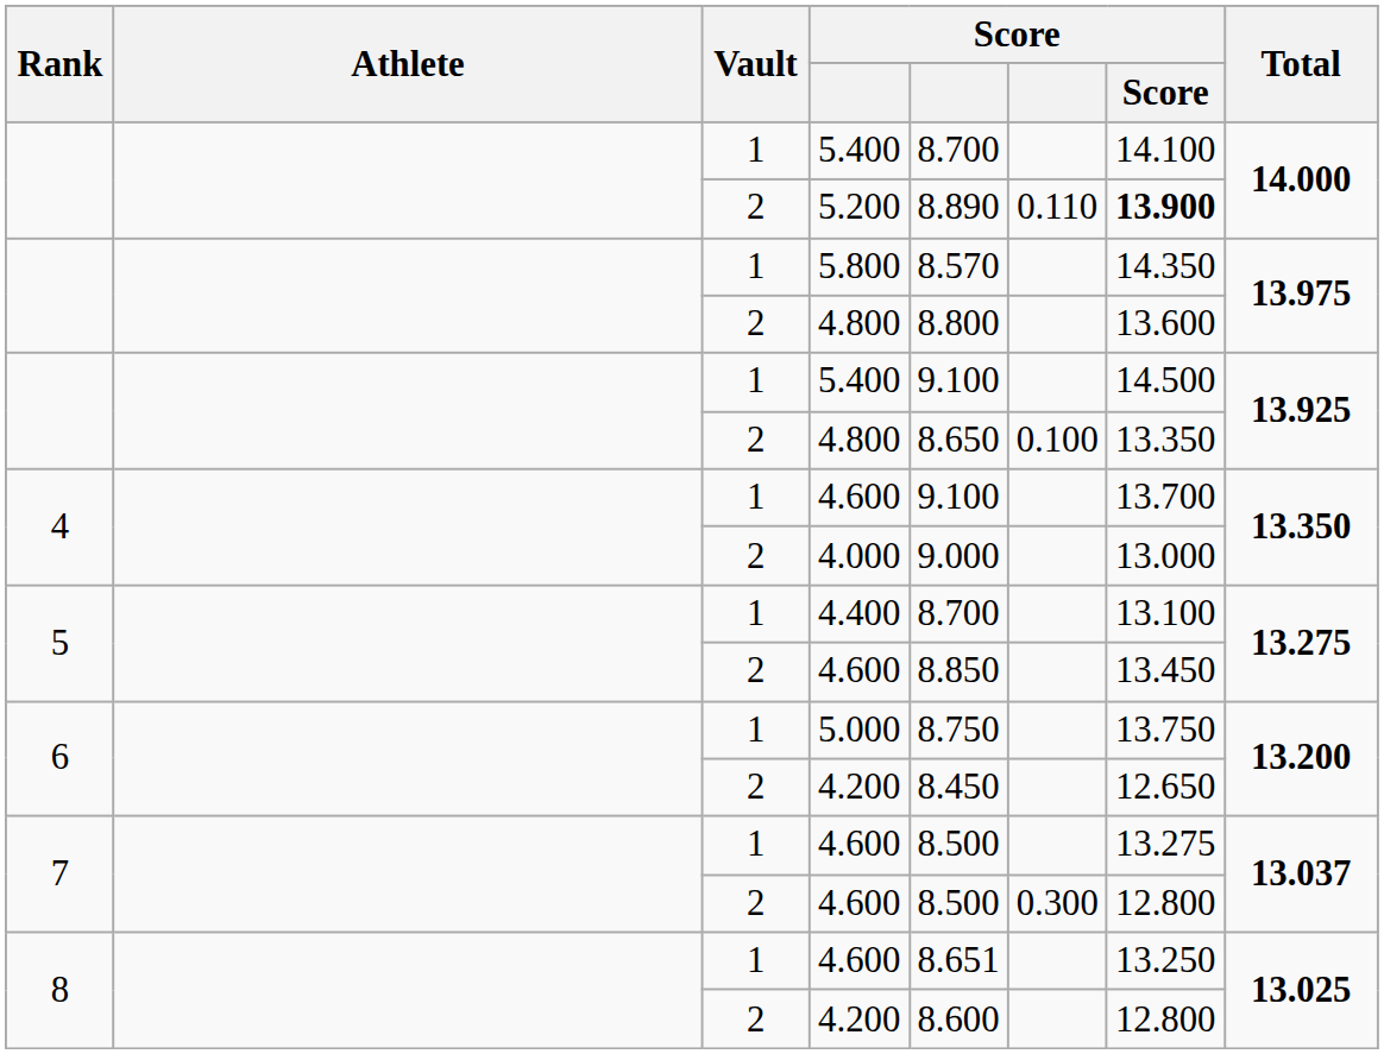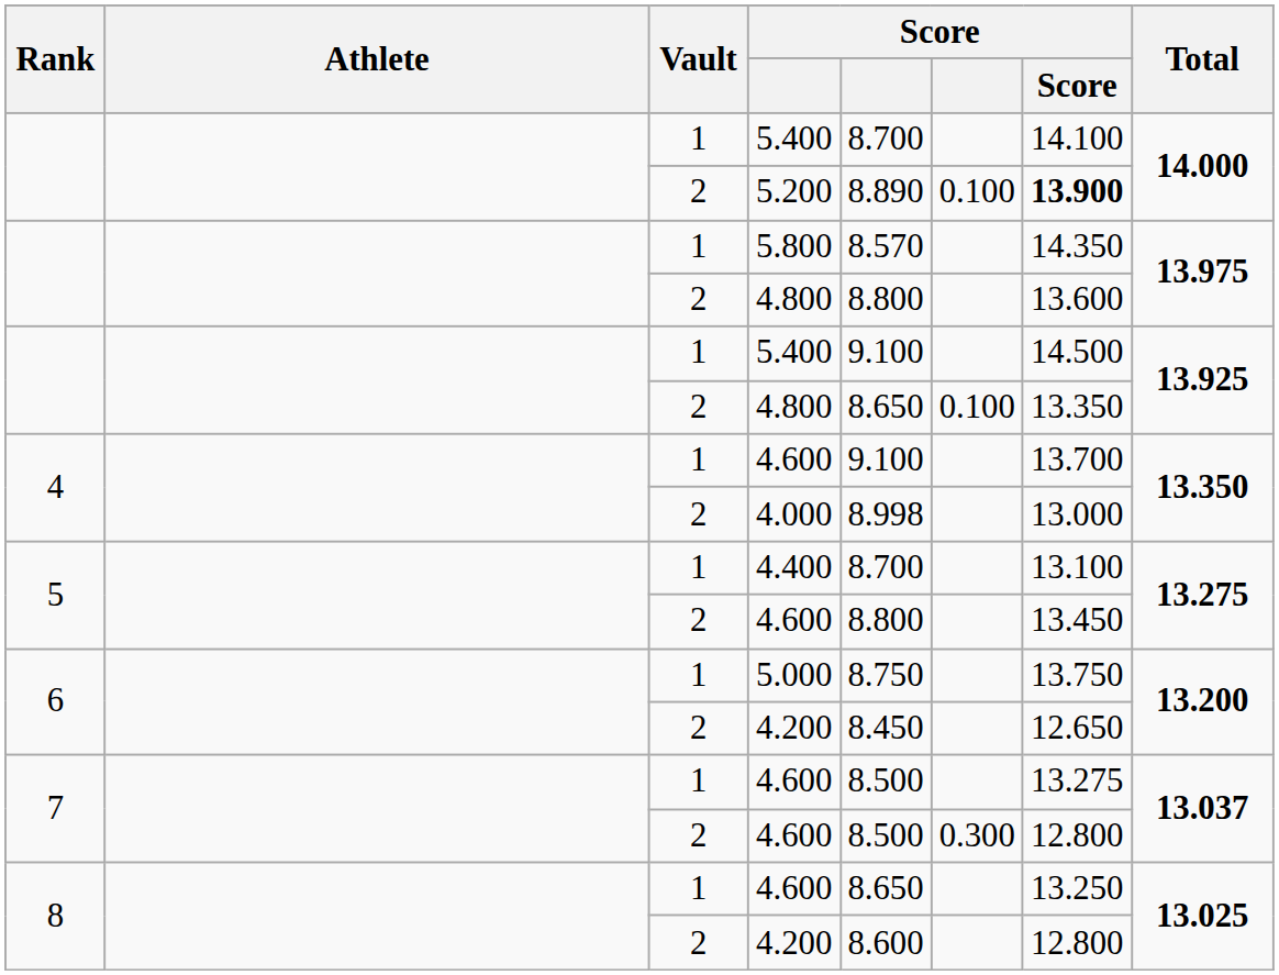 <table class=wikitable style="text-align:center">
 <tr>
 <th width="40" rowspan="2">Rank</th>
 <th width="250" rowspan="2">Athlete</th>
 <th width="40" rowspan="2">Vault</th>
 <th width="60" colspan="4">Score</th>
 <th width="60" rowspan="2">Total</th>
 </tr>
 <tr>
 <th></th>
 <th></th>
 <th></th>
 <th>Score</th>
 </tr>
 <tr>
 <td rowspan="2"></td>
 <td align="left" rowspan="2"></td>
 <td>1</td>
 <td>5.400</td>
 <td>8.700</td>
 <td></td>
 <td>14.100</td>
 <td rowspan="2"><strong>14.000</strong></td>
 </tr>
 <tr>
 <td>2</td>
 <td>5.200</td>
 <td>8.890</td>
-<td>0.110</td>
+<td>0.100</td>
 <td><strong>13.900</strong></td>
 </tr>
 <tr>
 <td rowspan="2"></td>
 <td align="left" rowspan="2"></td>
 <td>1</td>
 <td>5.800</td>
 <td>8.570</td>
 <td></td>
 <td>14.350</td>
 <td rowspan="2"><strong>13.975</strong></td>
 </tr>
 <tr>
 <td>2</td>
 <td>4.800</td>
 <td>8.800</td>
 <td></td>
 <td>13.600</td>
 </tr>
 <tr>
 <td rowspan="2"></td>
 <td align="left" rowspan="2"></td>
 <td>1</td>
 <td>5.400</td>
 <td>9.100</td>
 <td></td>
 <td>14.500</td>
 <td rowspan="2"><strong>13.925</strong></td>
 </tr>
 <tr>
 <td>2</td>
 <td>4.800</td>
 <td>8.650</td>
 <td>0.100</td>
 <td>13.350</td>
 </tr>
 <tr>
 <td rowspan="2">4</td>
 <td align="left" rowspan="2"></td>
 <td>1</td>
 <td>4.600</td>
 <td>9.100</td>
 <td></td>
 <td>13.700</td>
 <td rowspan="2"><strong>13.350</strong></td>
 </tr>
 <tr>
 <td>2</td>
 <td>4.000</td>
-<td>9.000</td>
+<td>8.998</td>
 <td></td>
 <td>13.000</td>
 </tr>
 <tr>
 <td rowspan="2">5</td>
 <td align="left" rowspan="2"></td>
 <td>1</td>
 <td>4.400</td>
 <td>8.700</td>
 <td></td>
 <td>13.100</td>
 <td rowspan="2"><strong>13.275</strong></td>
 </tr>
 <tr>
 <td>2</td>
 <td>4.600</td>
-<td>8.850</td>
+<td>8.800</td>
 <td></td>
 <td>13.450</td>
 </tr>
 <tr>
 <td rowspan="2">6</td>
 <td align="left" rowspan="2"></td>
 <td>1</td>
 <td>5.000</td>
 <td>8.750</td>
 <td></td>
 <td>13.750</td>
 <td rowspan="2"><strong>13.200</strong></td>
 </tr>
 <tr>
 <td>2</td>
 <td>4.200</td>
 <td>8.450</td>
 <td></td>
 <td>12.650</td>
 </tr>
 <tr>
 <td rowspan="2">7</td>
 <td align="left" rowspan="2"></td>
 <td>1</td>
 <td>4.600</td>
 <td>8.500</td>
 <td></td>
 <td>13.275</td>
 <td rowspan="2"><strong>13.037</strong></td>
 </tr>
 <tr>
 <td>2</td>
 <td>4.600</td>
 <td>8.500</td>
 <td>0.300</td>
 <td>12.800</td>
 </tr>
 <tr>
 <td rowspan="2">8</td>
 <td align="left" rowspan="2"></td>
 <td>1</td>
 <td>4.600</td>
-<td>8.651</td>
+<td>8.650</td>
 <td></td>
 <td>13.250</td>
 <td rowspan="2"><strong>13.025</strong></td>
 </tr>
 <tr>
 <td>2</td>
 <td>4.200</td>
 <td>8.600</td>
 <td></td>
 <td>12.800</td>
 </tr>
 </table>
